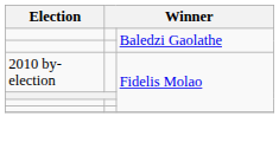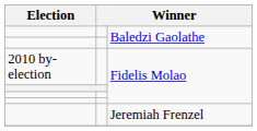 <table class=wikitable>
 <tr>
 <th width=100>Election</th>
 <th width=175 colspan=2>Winner</th>
 </tr>
 <tr>
 <td></td>
 <td width=5 bgcolor=></td>
 <td rowspan=2><a href='#'>Baledzi Gaolathe</a></td>
 </tr>
 <tr>
 <td></td>
 <td width=5 bgcolor=></td>
 </tr>
 <tr>
 <td>2010 by-election</td>
 <td width=5 bgcolor=></td>
 <td rowspan=4><a href='#'>Fidelis Molao</a></td>
 </tr>
 <tr>
 <th colspan="2"></th>
 </tr>
 <tr>
 <td></td>
 <td bgcolor=></td>
 </tr>
 <tr>
 <td></td>
 <td bgcolor=></td>
 </tr>
 <tr>
+<td></td>
+<td width=5 bgcolor=></td>
+<td>Jeremiah Frenzel</td>
+</tr>
+<tr>
 </tr>
 </table>
